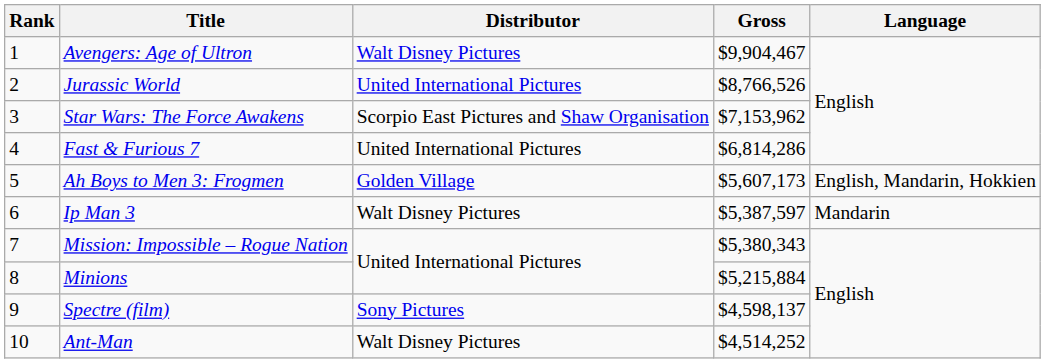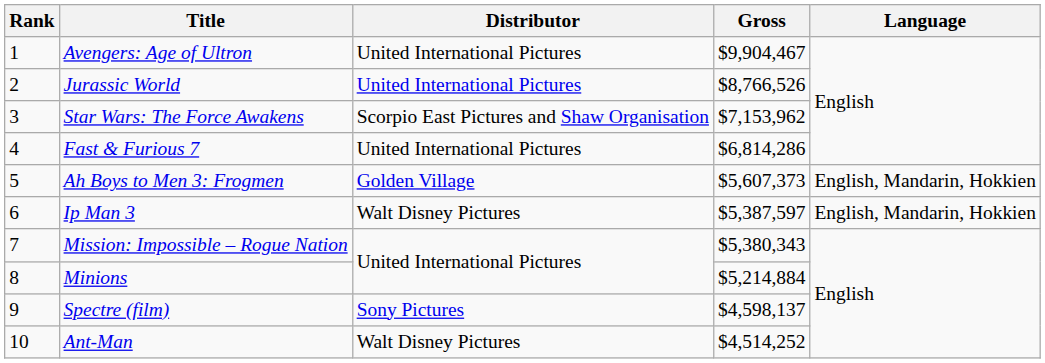 <table class="wikitable" style="font-size:95%">
 <tr>
 <th scope="col">Rank</th>
 <th scope="col">Title</th>
 <th scope="col">Distributor</th>
 <th scope="col">Gross</th>
 <th scope="col">Language</th>
 </tr>
 <tr>
 <td>1</td>
 <td><em><a href='#'>Avengers: Age of Ultron</a></em></td>
-<td><a href='#'>Walt Disney Pictures</a></td>
+<td>United International Pictures</td>
 <td>$9,904,467</td>
 <td rowspan="4">English</td>
 </tr>
 <tr>
 <td>2</td>
 <td><em><a href='#'>Jurassic World</a></em></td>
 <td><a href='#'>United International Pictures</a></td>
 <td>$8,766,526</td>
 </tr>
 <tr>
 <td>3</td>
 <td><em><a href='#'>Star Wars: The Force Awakens</a></em></td>
 <td>Scorpio East Pictures and <a href='#'>Shaw Organisation</a></td>
 <td>$7,153,962</td>
 </tr>
 <tr>
 <td>4</td>
 <td><em><a href='#'>Fast & Furious 7</a></em></td>
 <td>United International Pictures</td>
 <td>$6,814,286</td>
 </tr>
 <tr>
 <td>5</td>
 <td><em><a href='#'>Ah Boys to Men 3: Frogmen</a></em></td>
 <td><a href='#'>Golden Village</a></td>
-<td>$5,607,173</td>
+<td>$5,607,373</td>
 <td>English, Mandarin, Hokkien</td>
 </tr>
 <tr>
 <td>6</td>
 <td><em><a href='#'>Ip Man 3</a></em></td>
 <td>Walt Disney Pictures</td>
 <td>$5,387,597</td>
-<td>Mandarin</td>
+<td>English, Mandarin, Hokkien</td>
 </tr>
 <tr>
 <td>7</td>
 <td><em><a href='#'>Mission: Impossible – Rogue Nation</a></em></td>
 <td rowspan="2">United International Pictures</td>
 <td>$5,380,343</td>
 <td rowspan="4">English</td>
 </tr>
 <tr>
 <td>8</td>
 <td><em><a href='#'>Minions</a></em></td>
-<td>$5,215,884</td>
+<td>$5,214,884</td>
 </tr>
 <tr>
 <td>9</td>
 <td><em><a href='#'>Spectre (film)</a></em></td>
 <td><a href='#'>Sony Pictures</a></td>
 <td>$4,598,137</td>
 </tr>
 <tr>
 <td>10</td>
 <td><em><a href='#'>Ant-Man</a></em></td>
 <td>Walt Disney Pictures</td>
 <td>$4,514,252</td>
 </tr>
 </table>
